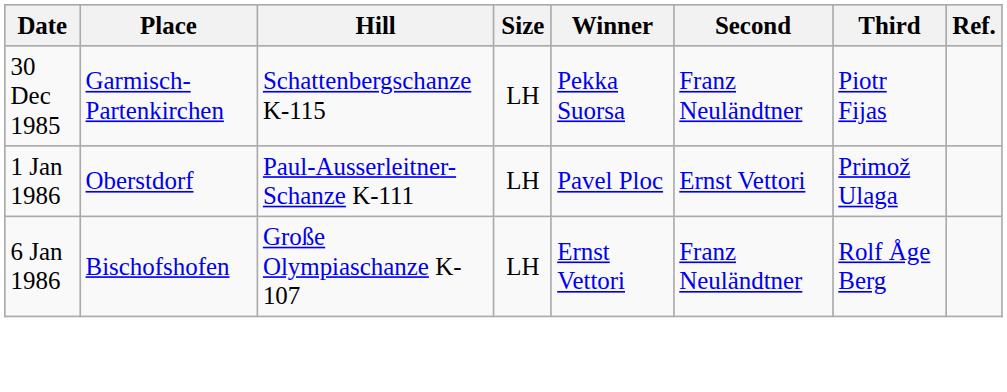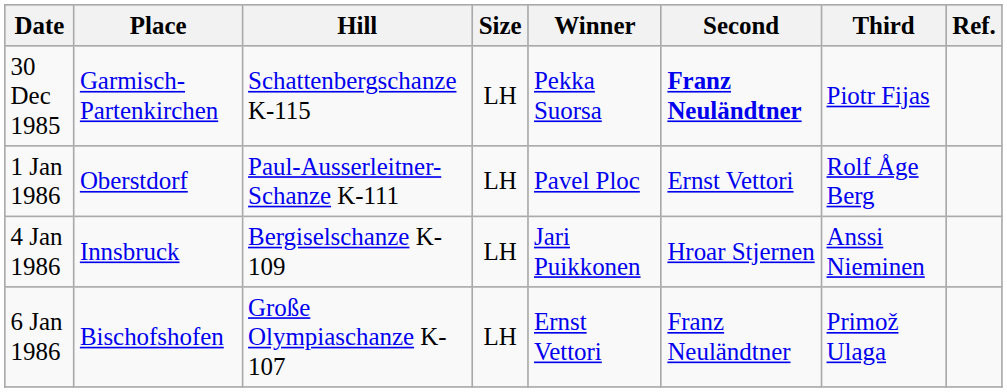 <table class="wikitable" style="font-size:95%;">
 <tr>
 <th width="100">Date</th>
 <th width="200">Place</th>
 <th width="215">Hill</th>
 <th width="40">Size</th>
 <th width="200">Winner</th>
 <th width="200">Second</th>
 <th width="200">Third</th>
 <th width="10">Ref.</th>
 </tr>
 <tr>
 <td>30 Dec 1985</td>
 <td> <a href='#'>Garmisch-Partenkirchen</a></td>
 <td><a href='#'>Schattenbergschanze</a> K-115</td>
 <td align=center>LH</td>
 <td> <a href='#'>Pekka Suorsa</a></td>
-<td> <a href='#'>Franz Neuländtner</a></td>
+<td><strong> <a href='#'>Franz Neuländtner</a></strong></td>
 <td> <a href='#'>Piotr Fijas</a></td>
 <td></td>
 </tr>
 <tr>
 <td>1 Jan 1986</td>
 <td> <a href='#'>Oberstdorf</a></td>
 <td><a href='#'>Paul-Ausserleitner-Schanze</a> K-111</td>
 <td align=center>LH</td>
 <td> <a href='#'>Pavel Ploc</a></td>
 <td> <a href='#'>Ernst Vettori</a></td>
-<td> <a href='#'>Primož Ulaga</a></td>
+<td> <a href='#'>Rolf Åge Berg</a></td>
+<td></td>
+</tr>
+<tr>
+<td>4 Jan 1986</td>
+<td> <a href='#'>Innsbruck</a></td>
+<td><a href='#'>Bergiselschanze</a> K-109</td>
+<td align=center>LH</td>
+<td> <a href='#'>Jari Puikkonen</a></td>
+<td> <a href='#'>Hroar Stjernen</a></td>
+<td> <a href='#'>Anssi Nieminen</a></td>
 <td></td>
 </tr>
 <tr>
 <td>6 Jan 1986</td>
 <td> <a href='#'>Bischofshofen</a></td>
 <td><a href='#'>Große Olympiaschanze</a> K-107</td>
 <td align=center>LH</td>
 <td> <a href='#'>Ernst Vettori</a></td>
 <td> <a href='#'>Franz Neuländtner</a></td>
-<td> <a href='#'>Rolf Åge Berg</a></td>
+<td> <a href='#'>Primož Ulaga</a></td>
 <td></td>
 </tr>
 </table>
